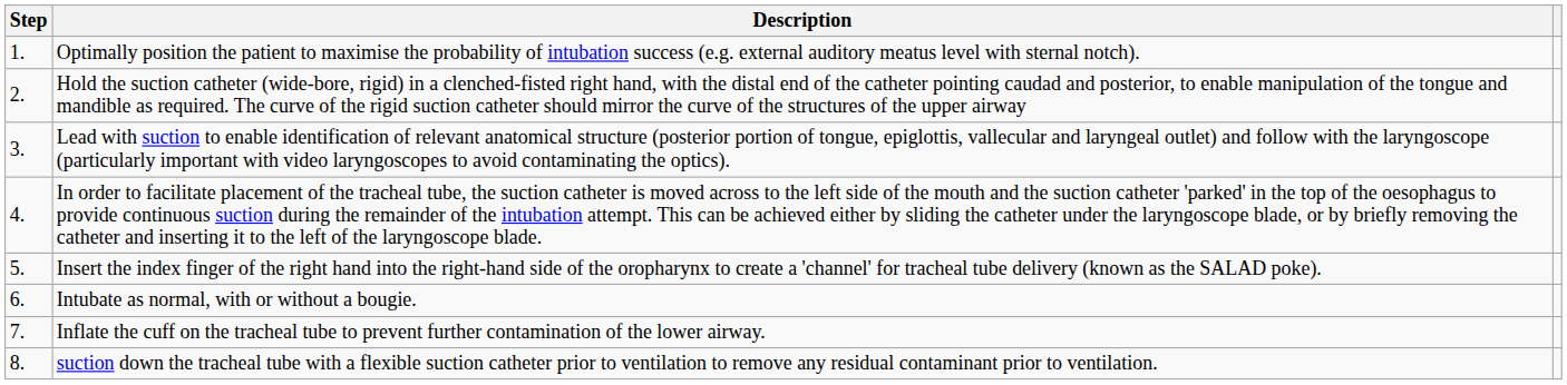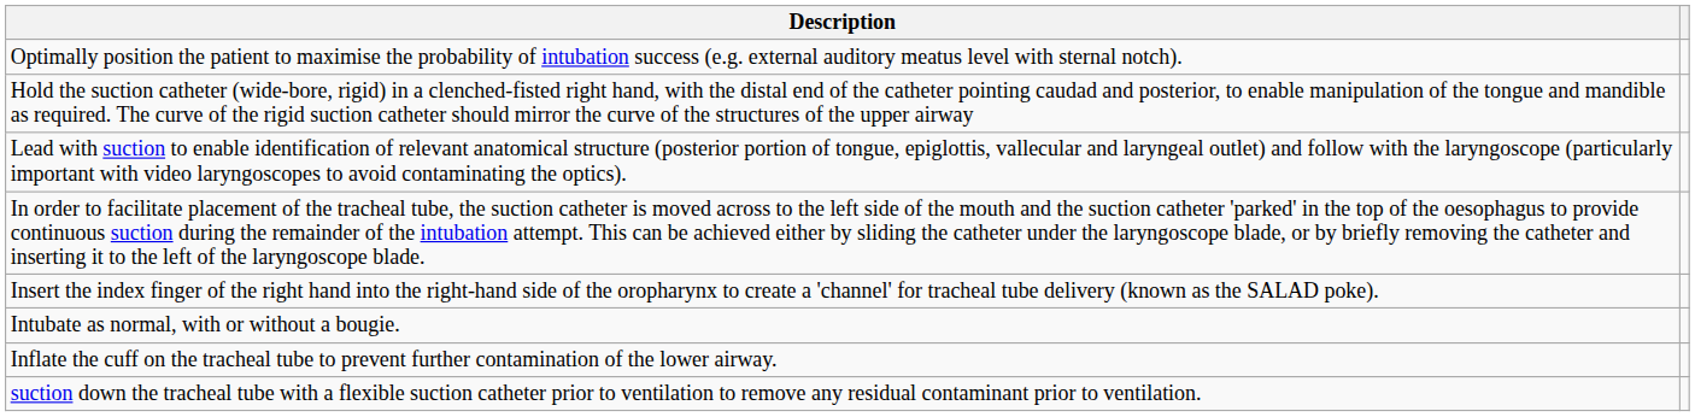 <table class="wikitable">
 <tr>
-<th>Step</th>
 <th>Description</th>
 <th></th>
 </tr>
 <tr>
-<td>1.</td>
 <td>Optimally position the patient to maximise the probability of <a href='#'>intubation</a> success (e.g. external auditory meatus level with sternal notch).</td>
 <td></td>
 </tr>
 <tr>
-<td>2.</td>
 <td>Hold the suction catheter (wide-bore, rigid) in a clenched-fisted right hand, with the distal end of the catheter pointing caudad and posterior, to enable manipulation of the tongue and mandible as required. The curve of the rigid suction catheter should mirror the curve of the structures of the upper airway</td>
 <td></td>
 </tr>
 <tr>
-<td>3.</td>
 <td>Lead with <a href='#'>suction</a> to enable identification of relevant anatomical structure (posterior portion of tongue, epiglottis, vallecular and laryngeal outlet) and follow with the laryngoscope (particularly important with video laryngoscopes to avoid contaminating the optics).</td>
 <td></td>
 </tr>
 <tr>
-<td>4.</td>
 <td>In order to facilitate placement of the tracheal tube, the suction catheter is moved across to the left side of the mouth and the suction catheter 'parked' in the top of the oesophagus to provide continuous <a href='#'>suction</a> during the remainder of the <a href='#'>intubation</a> attempt. This can be achieved either by sliding the catheter under the laryngoscope blade, or by briefly removing the catheter and inserting it to the left of the laryngoscope blade.</td>
 <td></td>
 </tr>
 <tr>
-<td>5.</td>
 <td>Insert the index finger of the right hand into the right-hand side of the oropharynx to create a 'channel' for tracheal tube delivery (known as the SALAD poke).</td>
 <td></td>
 </tr>
 <tr>
-<td>6.</td>
 <td>Intubate as normal, with or without a bougie.</td>
 <td></td>
 </tr>
 <tr>
-<td>7.</td>
 <td>Inflate the cuff on the tracheal tube to prevent further contamination of the lower airway.</td>
 <td></td>
 </tr>
 <tr>
-<td>8.</td>
 <td><a href='#'>suction</a> down the tracheal tube with a flexible suction catheter prior to ventilation to remove any residual contaminant prior to ventilation.</td>
 <td></td>
 </tr>
 </table>
